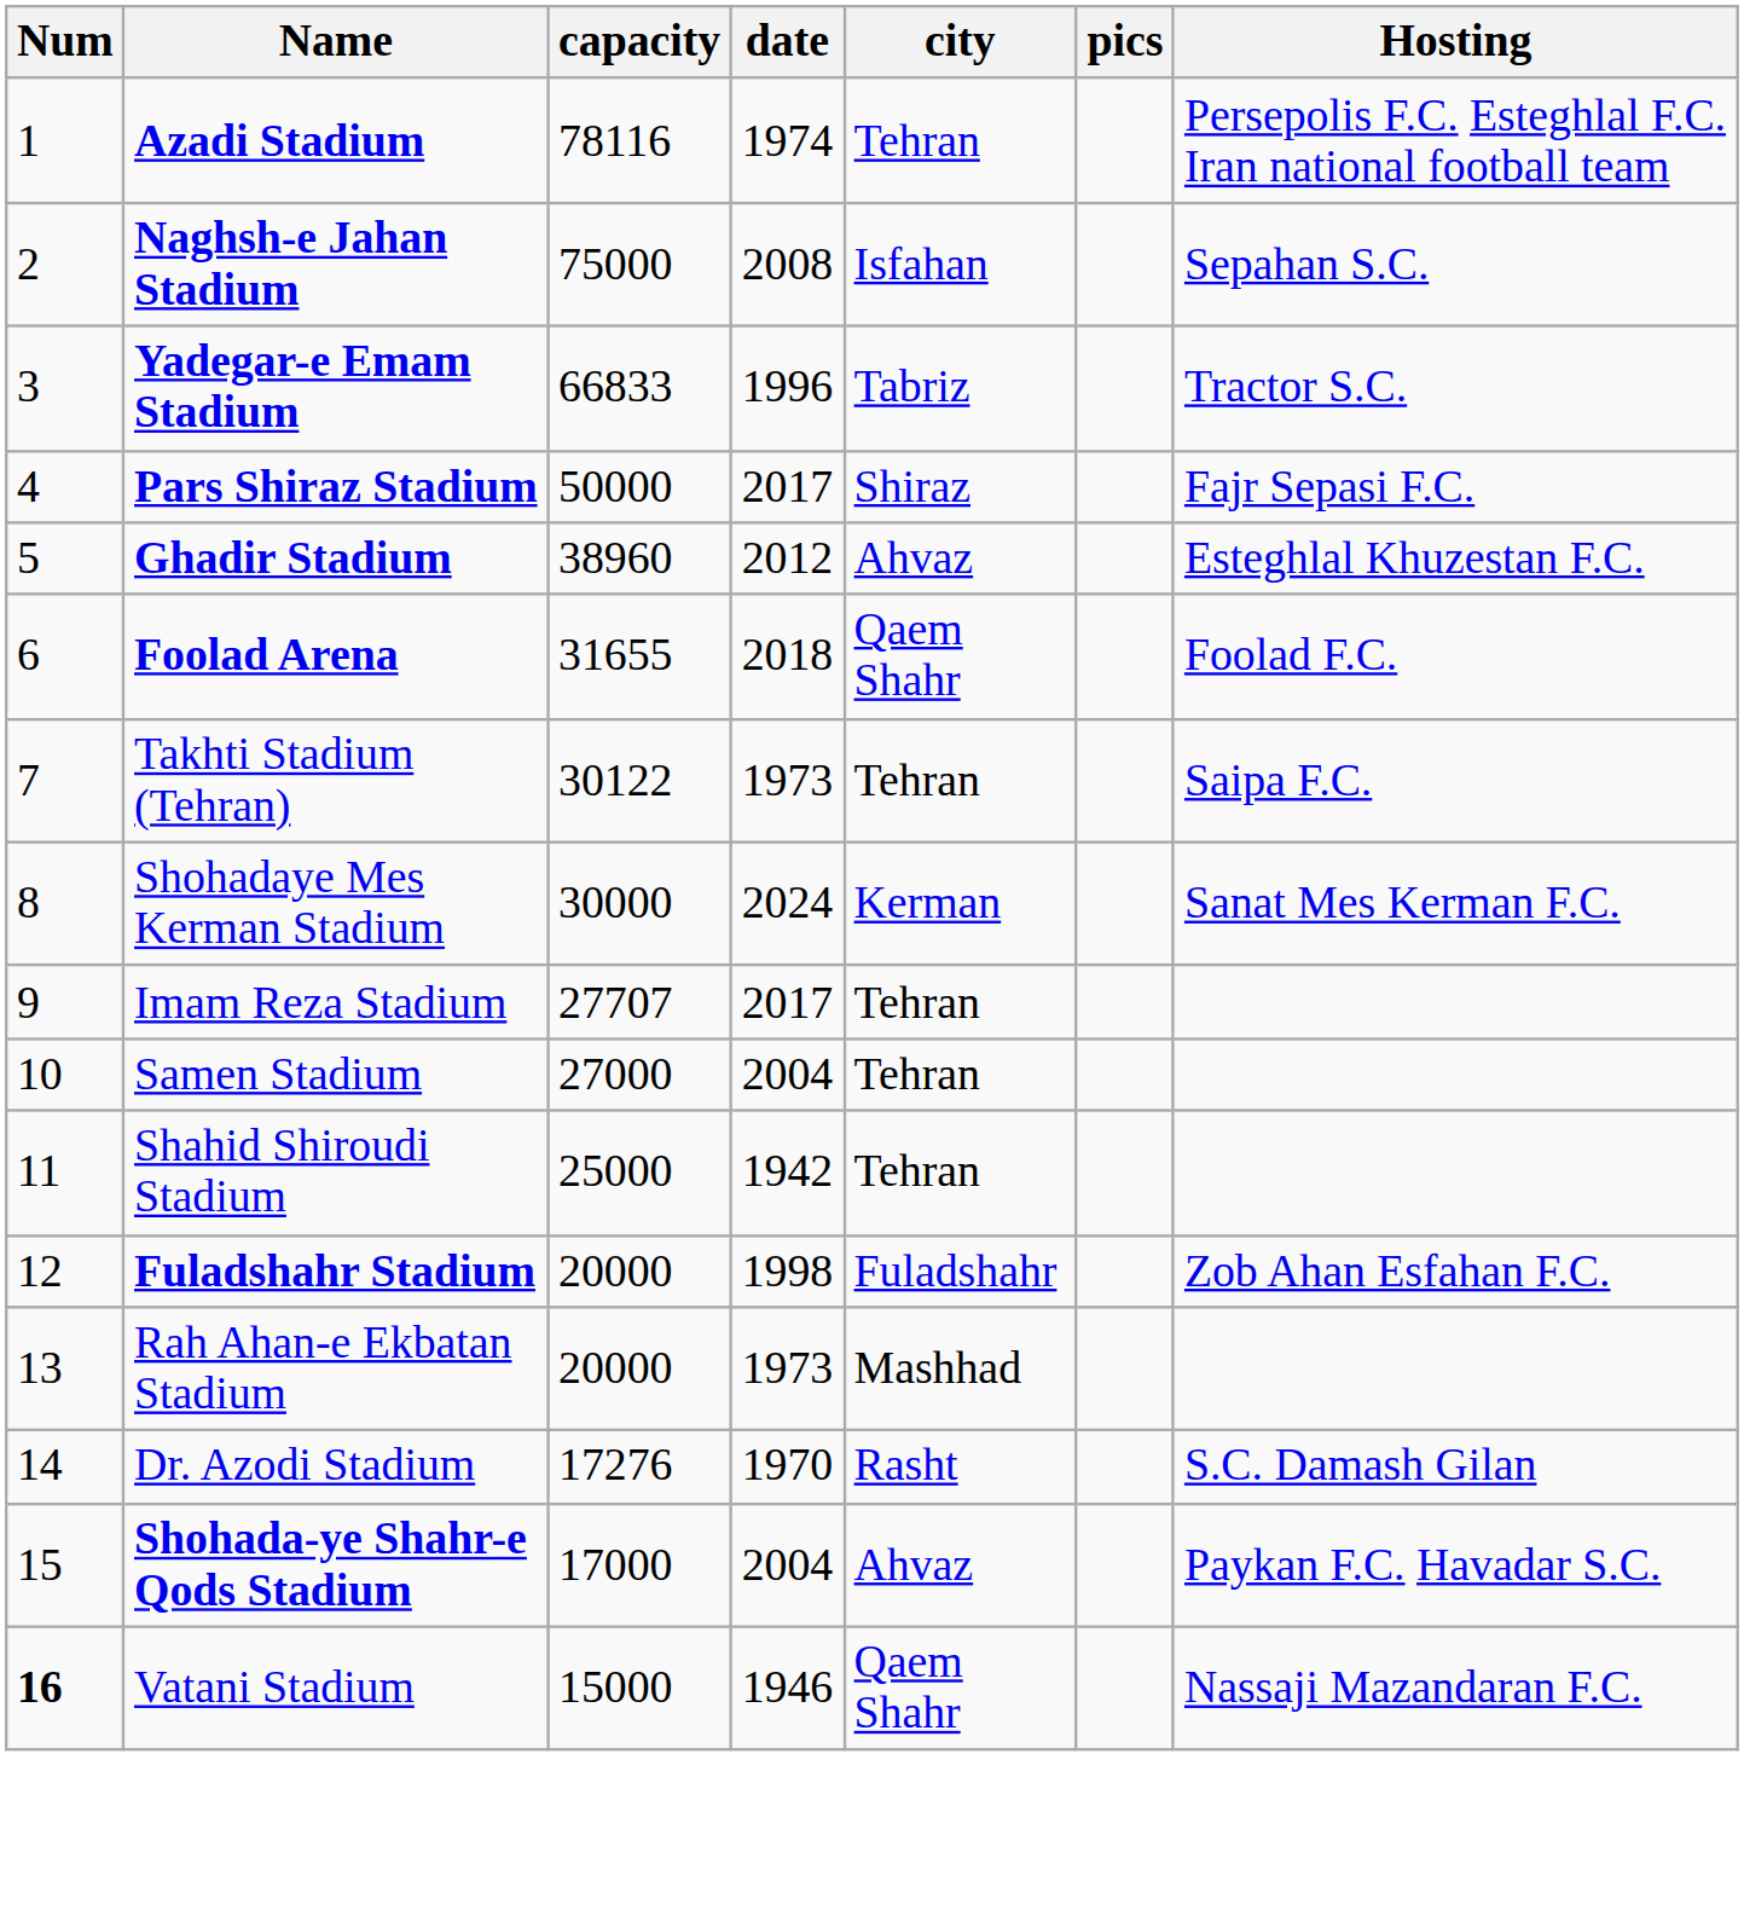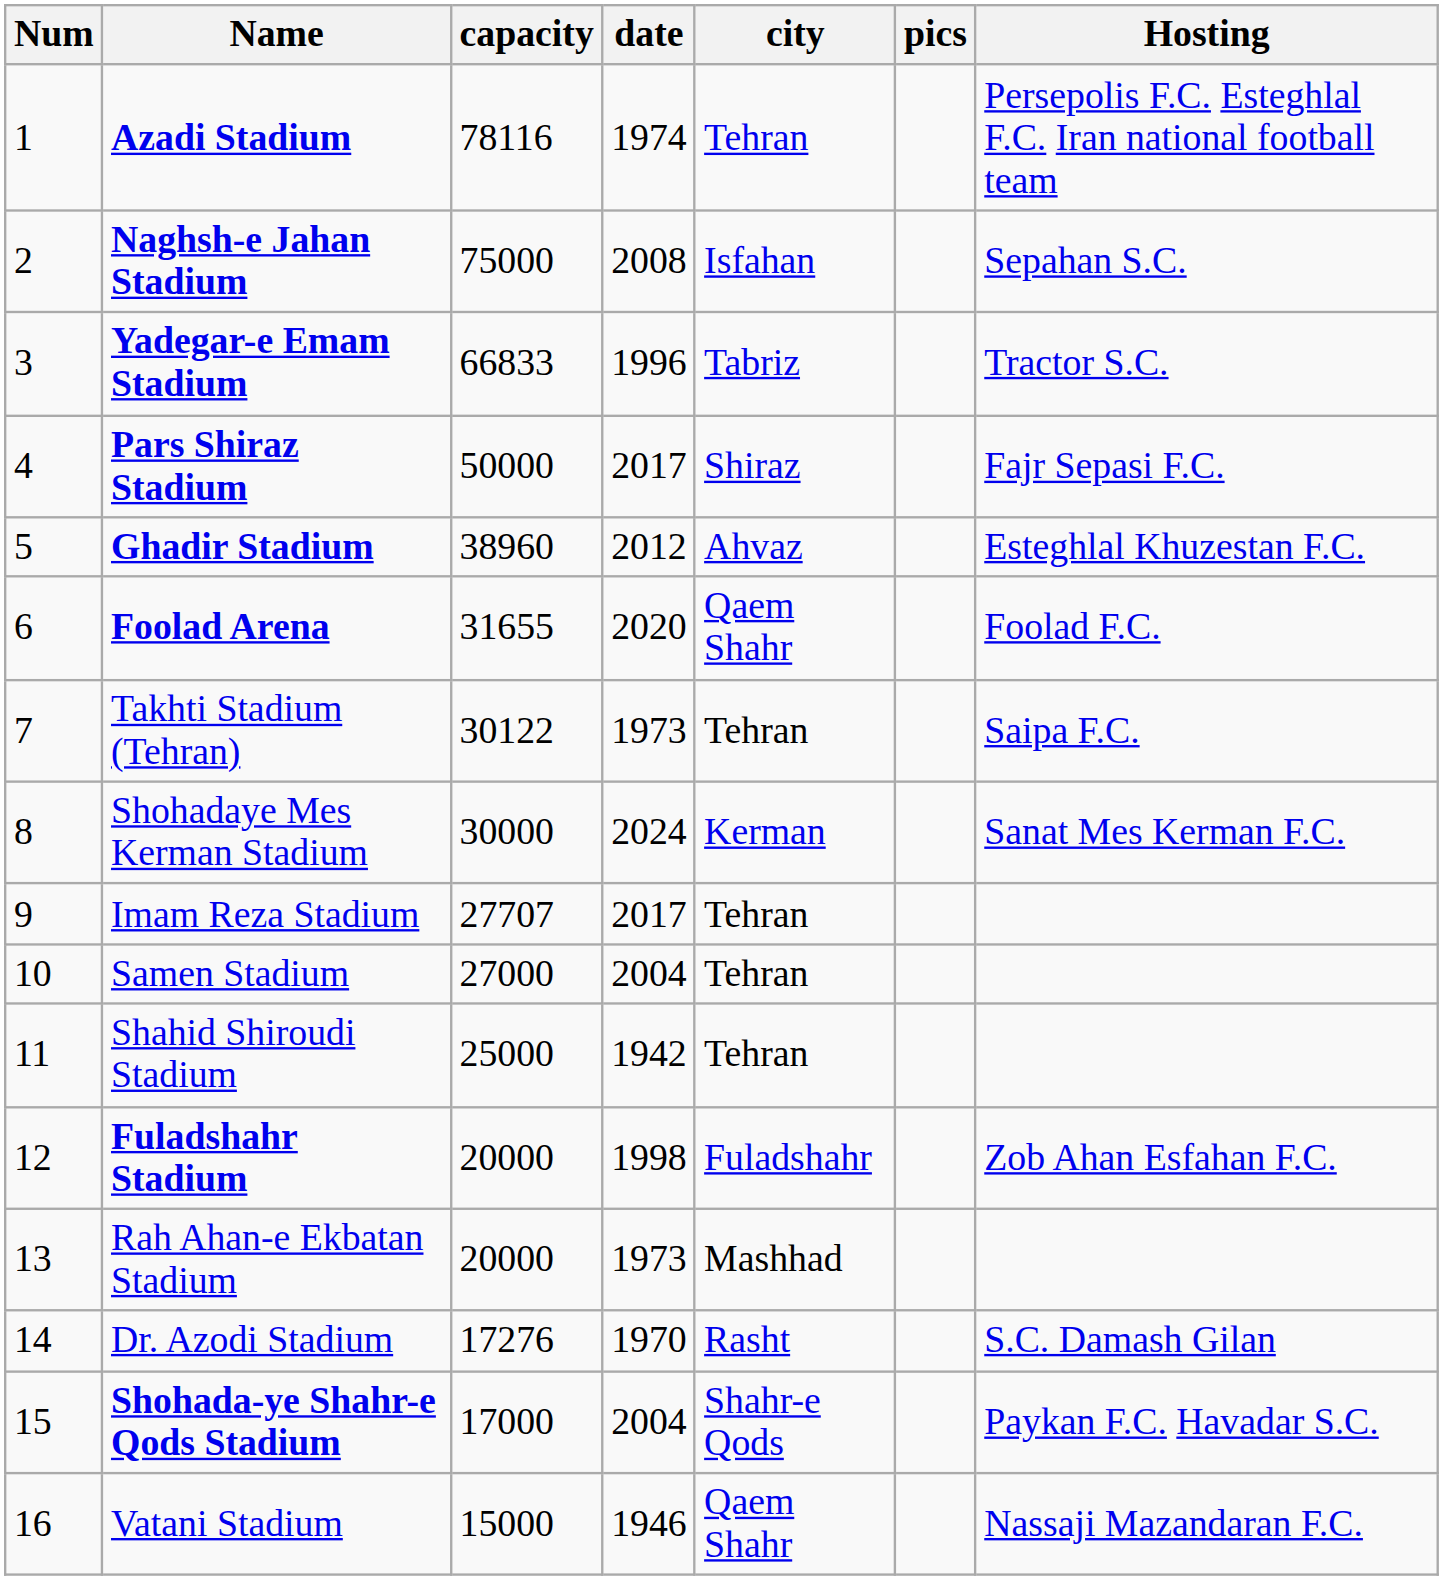 <table class="wikitable">
 <tr>
 <th>Num</th>
 <th>Name</th>
 <th>capacity</th>
 <th>date</th>
 <th>city</th>
 <th>pics</th>
 <th>Hosting</th>
 </tr>
 <tr>
 <td>1</td>
 <td><strong><a href='#'>Azadi Stadium</a></strong></td>
 <td>78116</td>
 <td>1974</td>
 <td><a href='#'>Tehran</a></td>
 <td></td>
 <td><a href='#'>Persepolis F.C.</a> <a href='#'>Esteghlal F.C.</a> <a href='#'>Iran national football team</a></td>
 </tr>
 <tr>
 <td>2</td>
 <td><strong><a href='#'>Naghsh-e Jahan Stadium</a></strong></td>
 <td>75000</td>
 <td>2008</td>
 <td><a href='#'>Isfahan</a></td>
 <td></td>
 <td><a href='#'>Sepahan S.C.</a></td>
 </tr>
 <tr>
 <td>3</td>
 <td><strong><a href='#'>Yadegar-e Emam Stadium</a></strong></td>
 <td>66833</td>
 <td>1996</td>
 <td><a href='#'>Tabriz</a></td>
 <td></td>
 <td><a href='#'>Tractor S.C.</a></td>
 </tr>
 <tr>
 <td>4</td>
 <td><strong><a href='#'>Pars Shiraz Stadium</a></strong></td>
 <td>50000</td>
 <td>2017</td>
 <td><a href='#'>Shiraz</a></td>
 <td></td>
 <td><a href='#'>Fajr Sepasi F.C.</a></td>
 </tr>
 <tr>
 <td>5</td>
 <td><strong><a href='#'>Ghadir Stadium</a></strong></td>
 <td>38960</td>
 <td>2012</td>
 <td><a href='#'>Ahvaz</a></td>
 <td></td>
 <td><a href='#'>Esteghlal Khuzestan F.C.</a></td>
 </tr>
 <tr>
 <td>6</td>
 <td><strong><a href='#'>Foolad Arena</a></strong></td>
 <td>31655</td>
-<td>2018</td>
+<td>2020</td>
 <td><a href='#'>Qaem Shahr</a></td>
 <td></td>
 <td><a href='#'>Foolad F.C.</a></td>
 </tr>
 <tr>
 <td>7</td>
 <td><a href='#'>Takhti Stadium (Tehran)</a></td>
 <td>30122</td>
 <td>1973</td>
 <td>Tehran</td>
 <td></td>
 <td><a href='#'>Saipa F.C.</a></td>
 </tr>
 <tr>
 <td>8</td>
 <td><a href='#'>Shohadaye Mes Kerman Stadium</a></td>
 <td>30000</td>
 <td>2024</td>
 <td><a href='#'>Kerman</a></td>
 <td></td>
 <td><a href='#'>Sanat Mes Kerman F.C.</a></td>
 </tr>
 <tr>
 <td>9</td>
 <td><a href='#'>Imam Reza Stadium</a></td>
 <td>27707</td>
 <td>2017</td>
 <td>Tehran</td>
 <td></td>
 <td></td>
 </tr>
 <tr>
 <td>10</td>
 <td><a href='#'>Samen Stadium</a></td>
 <td>27000</td>
 <td>2004</td>
 <td>Tehran</td>
 <td></td>
 <td></td>
 </tr>
 <tr>
 <td>11</td>
 <td><a href='#'>Shahid Shiroudi Stadium</a></td>
 <td>25000</td>
 <td>1942</td>
 <td>Tehran</td>
 <td></td>
 <td></td>
 </tr>
 <tr>
 <td>12</td>
 <td><strong><a href='#'>Fuladshahr Stadium</a></strong></td>
 <td>20000</td>
 <td>1998</td>
 <td><a href='#'>Fuladshahr</a></td>
 <td></td>
 <td><a href='#'>Zob Ahan Esfahan F.C.</a></td>
 </tr>
 <tr>
 <td>13</td>
 <td><a href='#'>Rah Ahan-e Ekbatan Stadium</a></td>
 <td>20000</td>
 <td>1973</td>
 <td>Mashhad</td>
 <td></td>
 <td></td>
 </tr>
 <tr>
 <td>14</td>
 <td><a href='#'>Dr. Azodi Stadium</a></td>
 <td>17276</td>
 <td>1970</td>
 <td><a href='#'>Rasht</a></td>
 <td></td>
 <td><a href='#'>S.C. Damash Gilan</a></td>
 </tr>
 <tr>
 <td>15</td>
 <td><strong><a href='#'>Shohada-ye Shahr-e Qods Stadium</a></strong></td>
 <td>17000</td>
 <td>2004</td>
-<td><a href='#'>Ahvaz</a></td>
+<td><a href='#'>Shahr-e Qods</a></td>
 <td></td>
 <td><a href='#'>Paykan F.C.</a> <a href='#'>Havadar S.C.</a></td>
 </tr>
 <tr>
-<td><strong>16</strong></td>
+<td>16</td>
 <td><a href='#'>Vatani Stadium</a></td>
 <td>15000</td>
 <td>1946</td>
 <td><a href='#'>Qaem Shahr</a></td>
 <td></td>
 <td><a href='#'>Nassaji Mazandaran F.C.</a></td>
 </tr>
 </table>
